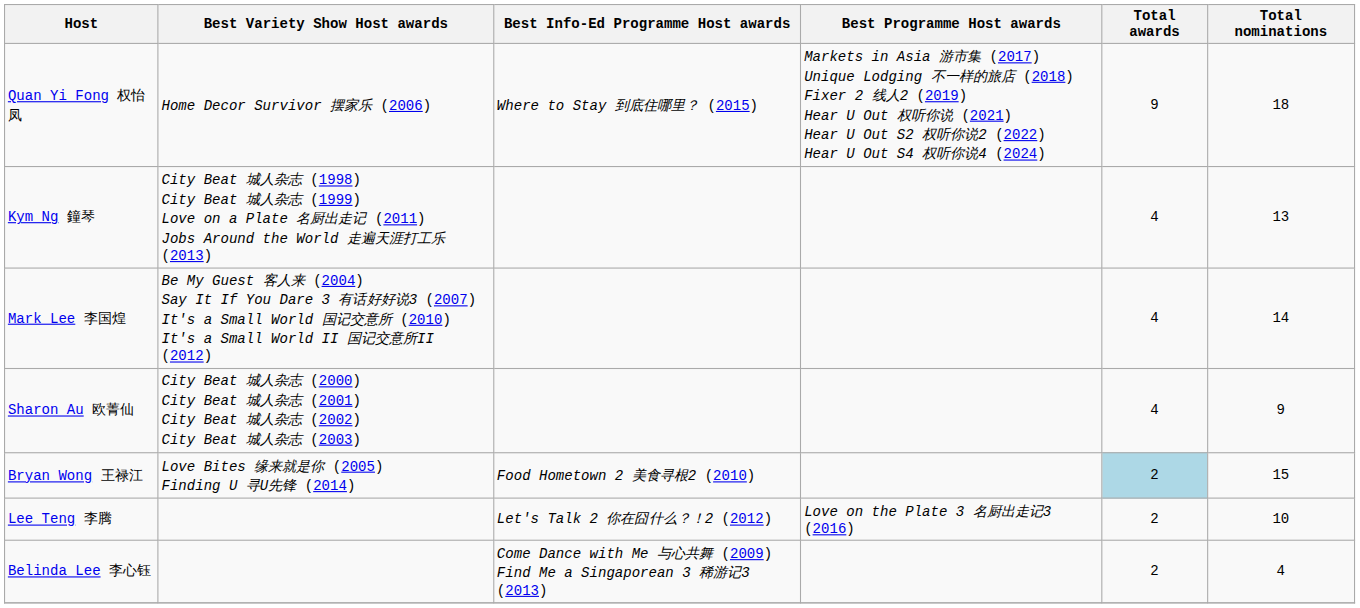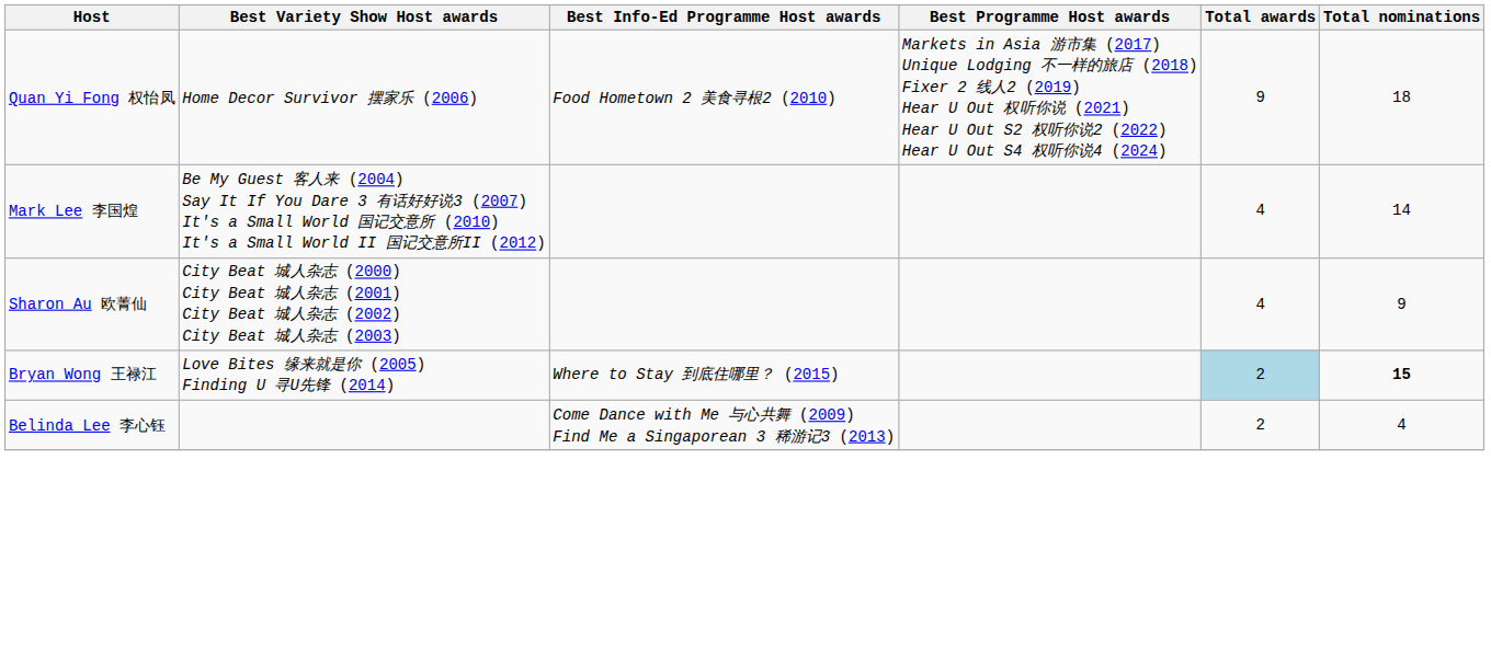 <table class="wikitable sortable">
 <tr>
 <th>Host</th>
 <th>Best Variety Show Host awards</th>
 <th>Best Info-Ed Programme Host awards</th>
 <th>Best Programme Host awards</th>
 <th>Total awards</th>
 <th>Total nominations</th>
 </tr>
 <tr>
 <td><a href='#'>Quan Yi Fong</a> 权怡凤</td>
 <td><em>Home Decor Survivor 摆家乐</em> (<a href='#'>2006</a>)</td>
-<td><em>Where to Stay 到底住哪里？</em> (<a href='#'>2015</a>)</td>
+<td><em>Food Hometown 2 美食寻根2</em> (<a href='#'>2010</a>)</td>
 <td><em>Markets in Asia 游市集</em> (<a href='#'>2017</a>)<br><em>Unique Lodging 不一样的旅店</em> (<a href='#'>2018</a>)<br><em>Fixer 2 线人2</em> (<a href='#'>2019</a>)<br><em>Hear U Out 权听你说</em> (<a href='#'>2021</a>)<br><em>Hear U Out S2 权听你说2</em> (<a href='#'>2022</a>)<br><em>Hear U Out S4 权听你说4</em> (<a href='#'>2024</a>)</td>
 <td style="text-align:center;">9</td>
 <td style="text-align:center;">18</td>
-</tr>
-<tr>
-<td><a href='#'>Kym Ng</a> 鐘琴</td>
-<td><em>City Beat 城人杂志</em> (<a href='#'>1998</a>)<br><em>City Beat 城人杂志</em> (<a href='#'>1999</a>)<br><em>Love on a Plate 名厨出走记</em> (<a href='#'>2011</a>)<br><em>Jobs Around the World 走遍天涯打工乐</em> (<a href='#'>2013</a>)<br></td>
-<td></td>
-<td></td>
-<td style="text-align:center;">4</td>
-<td style="text-align:center;">13</td>
 </tr>
 <tr>
 <td><a href='#'>Mark Lee</a> 李国煌</td>
 <td><em>Be My Guest 客人来</em> (<a href='#'>2004</a>)<br><em>Say It If You Dare 3 有话好好说3</em> (<a href='#'>2007</a>)<br><em>It's a Small World 国记交意所</em> (<a href='#'>2010</a>)<br><em>It's a Small World II 国记交意所II</em> (<a href='#'>2012</a>)<br></td>
 <td></td>
 <td></td>
 <td style="text-align:center;">4</td>
 <td style="text-align:center;">14</td>
 </tr>
 <tr>
 <td><a href='#'>Sharon Au</a> 欧菁仙</td>
 <td><em>City Beat 城人杂志</em> (<a href='#'>2000</a>)<br><em>City Beat 城人杂志</em> (<a href='#'>2001</a>)<br><em>City Beat 城人杂志</em> (<a href='#'>2002</a>)<br><em>City Beat 城人杂志</em> (<a href='#'>2003</a>)<br></td>
 <td></td>
 <td></td>
 <td style="text-align:center;">4</td>
 <td style="text-align:center;">9</td>
 </tr>
 <tr>
 <td><a href='#'>Bryan Wong</a> 王禄江</td>
 <td><em>Love Bites 缘来就是你</em> (<a href='#'>2005</a>)<br><em>Finding U 寻U先锋</em> (<a href='#'>2014</a>)</td>
-<td><em>Food Hometown 2 美食寻根2</em> (<a href='#'>2010</a>)</td>
+<td><em>Where to Stay 到底住哪里？</em> (<a href='#'>2015</a>)</td>
 <td></td>
 <td style="background: lightblue; text-align:center;">2</td>
-<td style="text-align:center;">15</td>
-</tr>
-<tr>
-<td><a href='#'>Lee Teng</a> 李腾</td>
-<td></td>
-<td><em>Let's Talk 2 你在囧什么？！2</em> (<a href='#'>2012</a>)</td>
-<td><em>Love on the Plate 3 名厨出走记3</em> (<a href='#'>2016</a>)</td>
-<td style="text-align:center;">2</td>
-<td style="text-align:center;">10</td>
+<td style="text-align:center;"><strong>15</strong></td>
 </tr>
 <tr>
 <td><a href='#'>Belinda Lee</a> 李心钰</td>
 <td></td>
 <td><em>Come Dance with Me 与心共舞</em> (<a href='#'>2009</a>)<br><em>Find Me a Singaporean 3 稀游记3</em> (<a href='#'>2013</a>)</td>
 <td></td>
 <td style="text-align:center;">2</td>
 <td style="text-align:center;">4</td>
 </tr>
 <tr>
 </tr>
 </table>
